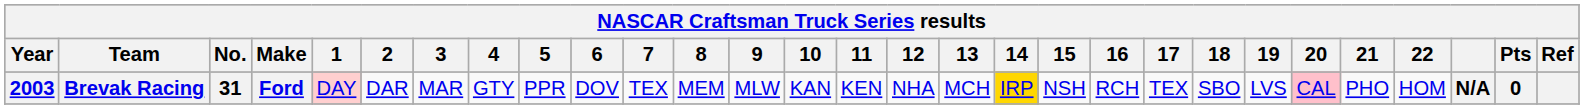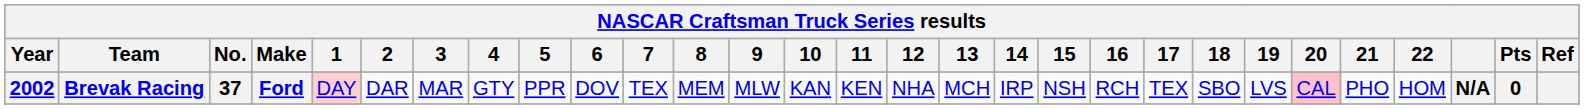 <table class="wikitable" style="text-align:center; font-size:75%">
 <tr>
 <th colspan=45><a href='#'>NASCAR Craftsman Truck Series</a> results</th>
 </tr>
 <tr>
 <th>Year</th>
 <th>Team</th>
 <th>No.</th>
 <th>Make</th>
 <th>1</th>
 <th>2</th>
 <th>3</th>
 <th>4</th>
 <th>5</th>
 <th>6</th>
 <th>7</th>
 <th>8</th>
 <th>9</th>
 <th>10</th>
 <th>11</th>
 <th>12</th>
 <th>13</th>
 <th>14</th>
 <th>15</th>
 <th>16</th>
 <th>17</th>
 <th>18</th>
 <th>19</th>
 <th>20</th>
 <th>21</th>
 <th>22</th>
 <th></th>
 <th>Pts</th>
 <th>Ref</th>
 </tr>
 <tr>
-<th><a href='#'>2003</a></th>
+<th><a href='#'>2002</a></th>
 <th><a href='#'>Brevak Racing</a></th>
-<th>31</th>
+<th>37</th>
 <th><a href='#'>Ford</a></th>
 <td style="background:#FFCFCF;"><a href='#'>DAY</a><br></td>
 <td><a href='#'>DAR</a></td>
 <td><a href='#'>MAR</a></td>
 <td><a href='#'>GTY</a></td>
 <td><a href='#'>PPR</a></td>
 <td><a href='#'>DOV</a></td>
 <td><a href='#'>TEX</a></td>
 <td><a href='#'>MEM</a></td>
 <td><a href='#'>MLW</a></td>
 <td><a href='#'>KAN</a></td>
 <td><a href='#'>KEN</a></td>
 <td><a href='#'>NHA</a></td>
 <td><a href='#'>MCH</a></td>
-<td style="background: gold;"><a href='#'>IRP</a></td>
+<td><a href='#'>IRP</a></td>
 <td><a href='#'>NSH</a></td>
 <td><a href='#'>RCH</a></td>
 <td><a href='#'>TEX</a></td>
 <td><a href='#'>SBO</a></td>
 <td><a href='#'>LVS</a></td>
 <td style="background: pink;"><a href='#'>CAL</a></td>
 <td><a href='#'>PHO</a></td>
 <td><a href='#'>HOM</a></td>
 <th>N/A</th>
 <th>0</th>
 <th></th>
 </tr>
 </table>
